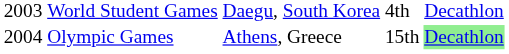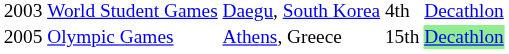 <table>
 <tr>
 <td>2003</td>
 <td><a href='#'>World Student Games</a></td>
 <td><a href='#'>Daegu</a>, <a href='#'>South Korea</a></td>
 <td>4th</td>
 <td><a href='#'>Decathlon</a></td>
 </tr>
 <tr>
-<td>2004</td>
+<td>2005</td>
 <td><a href='#'>Olympic Games</a></td>
 <td><a href='#'>Athens</a>, Greece</td>
 <td>15th</td>
 <td style="background: lightgreen;"><a href='#'>Decathlon</a></td>
 </tr>
 </table>
